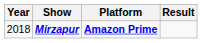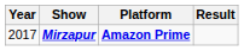 <table class="wikitable sortable" style="text-align:center;">
 <tr>
 <th>Year</th>
 <th>Show</th>
 <th>Platform</th>
 <th>Result</th>
 </tr>
 <tr>
-<td>2018</td>
+<td>2017</td>
 <td><strong><em><a href='#'>Mirzapur</a></em></strong></td>
 <td><strong><a href='#'>Amazon Prime</a></strong></td>
 <td></td>
 </tr>
 </table>
